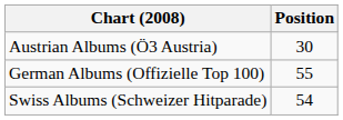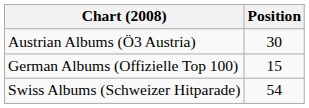 <table class="wikitable sortable plainrowheaders">
 <tr>
 <th>Chart (2008)</th>
 <th>Position</th>
 </tr>
 <tr>
 <td>Austrian Albums (Ö3 Austria)</td>
 <td align="center">30</td>
 </tr>
 <tr>
 <td>German Albums (Offizielle Top 100)</td>
-<td align="center">55</td>
+<td align="center">15</td>
 </tr>
 <tr>
 <td>Swiss Albums (Schweizer Hitparade)</td>
 <td align="center">54</td>
 </tr>
 </table>
